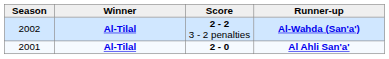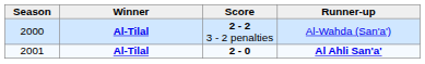 <table border=1 cellpadding=1 cellspacing=0 width=100% style="border-collapse:collapse">
 <tr align=center style="background:#efefef;">
 <th width=5%>Season</th>
 <th width=20%>Winner</th>
 <th width=10%>Score</th>
 <th width=20%>Runner-up</th>
 </tr>
 <tr align=center bgcolor=#D0E7FF>
-<td>2002</td>
+<td>2000</td>
 <td><strong><a href='#'>Al-Tilal</a></strong></td>
 <td><strong>2 - 2</strong><br> 3 - 2 penalties</td>
-<td><strong><a href='#'>Al-Wahda (San'a')</a></strong></td>
+<td><a href='#'>Al-Wahda (San'a')</a></td>
 </tr>
 <tr align=center bgcolor=#F5FAFF>
 <td>2001</td>
 <td><strong><a href='#'>Al-Tilal</a></strong></td>
 <td><strong>2 - 0</strong></td>
 <td><strong><a href='#'>Al Ahli San'a'</a></strong></td>
 </tr>
 </table>
